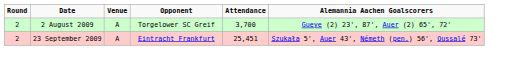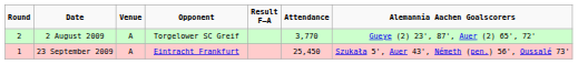 <table border="2" cellpadding="4" cellspacing="0" style="text-align:center; background: #f9f9f9; border: 1px #aaa solid; border-collapse: collapse; font-size: smaller;">
 <tr>
 <th>Round</th>
 <th>Date</th>
 <th>Venue</th>
 <th width="140px">Opponent</th>
+<th>Result<br>F–A</th>
 <th>Attendance</th>
 <th>Alemannia Aachen Goalscorers</th>
 </tr>
 <tr bgcolor="#CCFFCC">
 <td>2</td>
 <td>2 August 2009</td>
 <td>A</td>
 <td>Torgelower SC Greif</td>
-<td>3,700</td>
+<td></td>
+<td>3,770</td>
 <td><a href='#'>Gueye</a> (2) 23', 87', <a href='#'>Auer</a> (2) 65', 72'</td>
 </tr>
 <tr bgcolor="#FFCCCC">
-<td>2</td>
+<td>1</td>
 <td>23 September 2009</td>
 <td>A</td>
 <td><a href='#'>Eintracht Frankfurt</a></td>
-<td>25,451</td>
+<td></td>
+<td>25,450</td>
 <td><a href='#'>Szukała</a> 5', <a href='#'>Auer</a> 43', <a href='#'>Németh</a> (<a href='#'>pen.</a>) 56', <a href='#'>Oussalé</a> 73'</td>
 </tr>
 </table>
